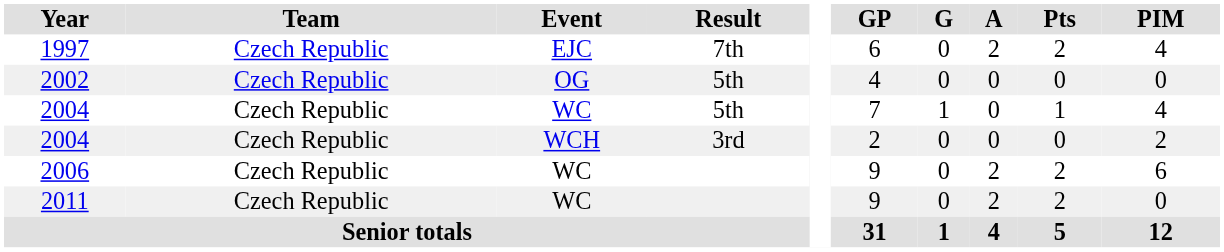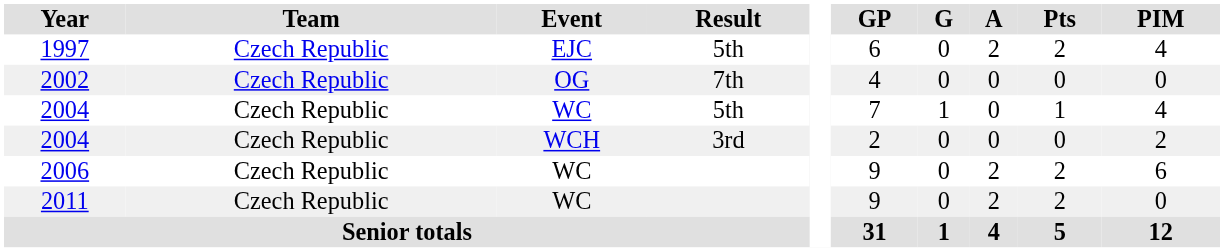 <table border="0" cellpadding="1" cellspacing="0" style="text-align:center; width:50em">
 <tr ALIGN="center" bgcolor="#e0e0e0">
 <th>Year</th>
 <th>Team</th>
 <th>Event</th>
 <th>Result</th>
 <th rowspan="99" bgcolor="#ffffff"> </th>
 <th>GP</th>
 <th>G</th>
 <th>A</th>
 <th>Pts</th>
 <th>PIM</th>
 </tr>
 <tr>
 <td><a href='#'>1997</a></td>
 <td><a href='#'>Czech Republic</a></td>
 <td><a href='#'>EJC</a></td>
-<td>7th</td>
+<td>5th</td>
 <td>6</td>
 <td>0</td>
 <td>2</td>
 <td>2</td>
 <td>4</td>
 </tr>
 <tr bgcolor="#f0f0f0">
 <td><a href='#'>2002</a></td>
 <td><a href='#'>Czech Republic</a></td>
 <td><a href='#'>OG</a></td>
-<td>5th</td>
+<td>7th</td>
 <td>4</td>
 <td>0</td>
 <td>0</td>
 <td>0</td>
 <td>0</td>
 </tr>
 <tr>
 <td><a href='#'>2004</a></td>
 <td>Czech Republic</td>
 <td><a href='#'>WC</a></td>
 <td>5th</td>
 <td>7</td>
 <td>1</td>
 <td>0</td>
 <td>1</td>
 <td>4</td>
 </tr>
 <tr bgcolor="#f0f0f0">
 <td><a href='#'>2004</a></td>
 <td>Czech Republic</td>
 <td><a href='#'>WCH</a></td>
 <td>3rd</td>
 <td>2</td>
 <td>0</td>
 <td>0</td>
 <td>0</td>
 <td>2</td>
 </tr>
 <tr>
 <td><a href='#'>2006</a></td>
 <td>Czech Republic</td>
 <td>WC</td>
 <td></td>
 <td>9</td>
 <td>0</td>
 <td>2</td>
 <td>2</td>
 <td>6</td>
 </tr>
 <tr bgcolor="#f0f0f0">
 <td><a href='#'>2011</a></td>
 <td>Czech Republic</td>
 <td>WC</td>
 <td></td>
 <td>9</td>
 <td>0</td>
 <td>2</td>
 <td>2</td>
 <td>0</td>
 </tr>
 <tr bgcolor="#e0e0e0">
 <th colspan="4">Senior totals</th>
 <th>31</th>
 <th>1</th>
 <th>4</th>
 <th>5</th>
 <th>12</th>
 </tr>
 </table>
